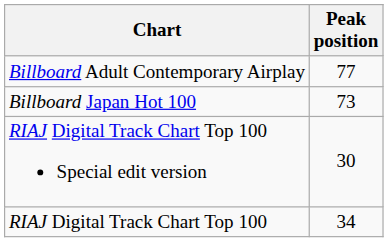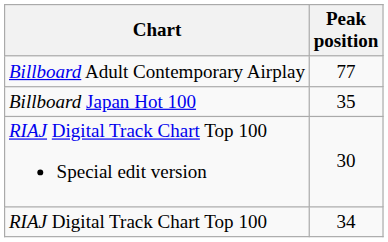 <table class="wikitable">
 <tr>
 <th>Chart</th>
 <th>Peak<br>position</th>
 </tr>
 <tr>
 <td><em><a href='#'>Billboard</a></em> Adult Contemporary Airplay</td>
 <td align="center">77</td>
 </tr>
 <tr>
 <td><em>Billboard</em> <a href='#'>Japan Hot 100</a></td>
-<td align="center">73</td>
+<td align="center">35</td>
 </tr>
 <tr>
 <td><em><a href='#'>RIAJ</a></em> <a href='#'>Digital Track Chart</a> Top 100<br><ul><li>Special edit version</li></ul></td>
 <td align="center">30</td>
 </tr>
 <tr>
 <td><em>RIAJ</em> Digital Track Chart Top 100</td>
 <td align="center">34</td>
 </tr>
 </table>
